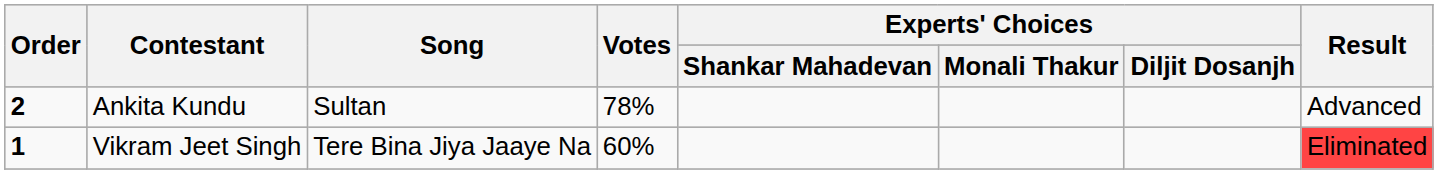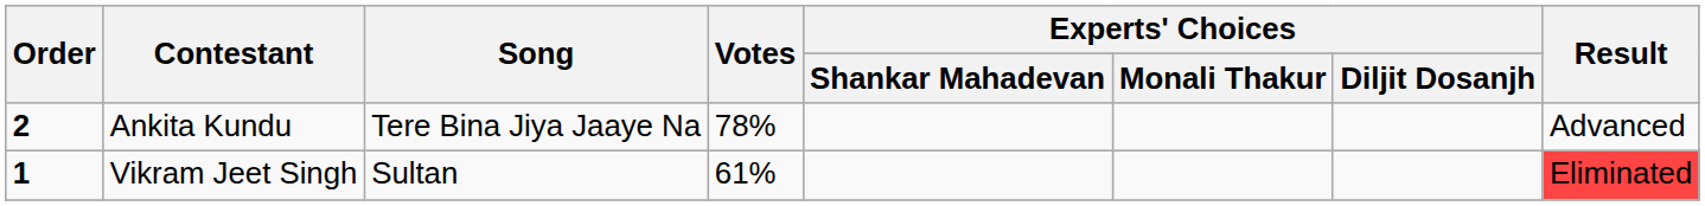 <table class="wikitable sortable mw-collapsible">
 <tr>
 <th rowspan="2">Order</th>
 <th rowspan="2">Contestant</th>
 <th rowspan="2">Song</th>
 <th rowspan="2">Votes</th>
 <th colspan="3">Experts' Choices</th>
 <th rowspan="2">Result</th>
 </tr>
 <tr>
 <th>Shankar Mahadevan</th>
 <th>Monali Thakur</th>
 <th>Diljit Dosanjh</th>
 </tr>
 <tr>
 <td><strong>2</strong></td>
 <td>Ankita Kundu</td>
-<td>Sultan</td>
+<td>Tere Bina Jiya Jaaye Na</td>
 <td>78%</td>
 <td></td>
 <td></td>
 <td></td>
 <td>Advanced</td>
 </tr>
 <tr>
 <td><strong>1</strong></td>
 <td>Vikram Jeet Singh</td>
-<td>Tere Bina Jiya Jaaye Na</td>
-<td>60%</td>
+<td>Sultan</td>
+<td>61%</td>
 <td></td>
 <td></td>
 <td></td>
 <td bgcolor="#ff4444">Eliminated</td>
 </tr>
 </table>
